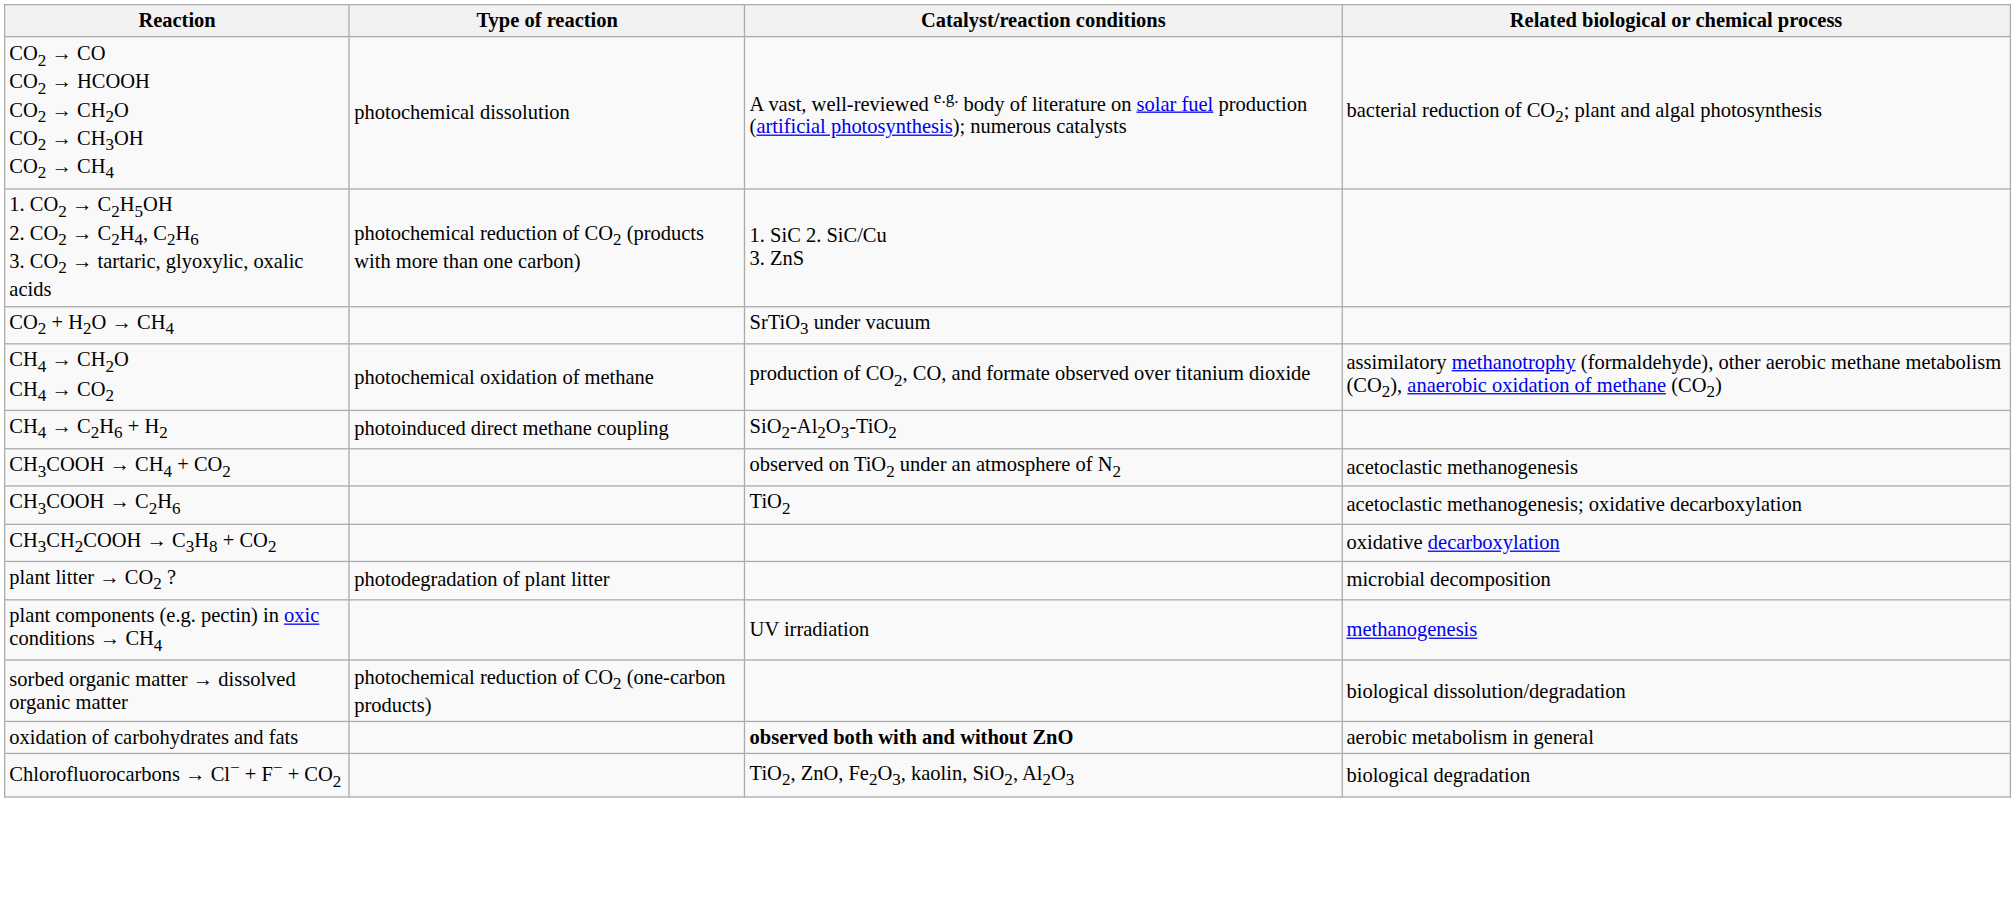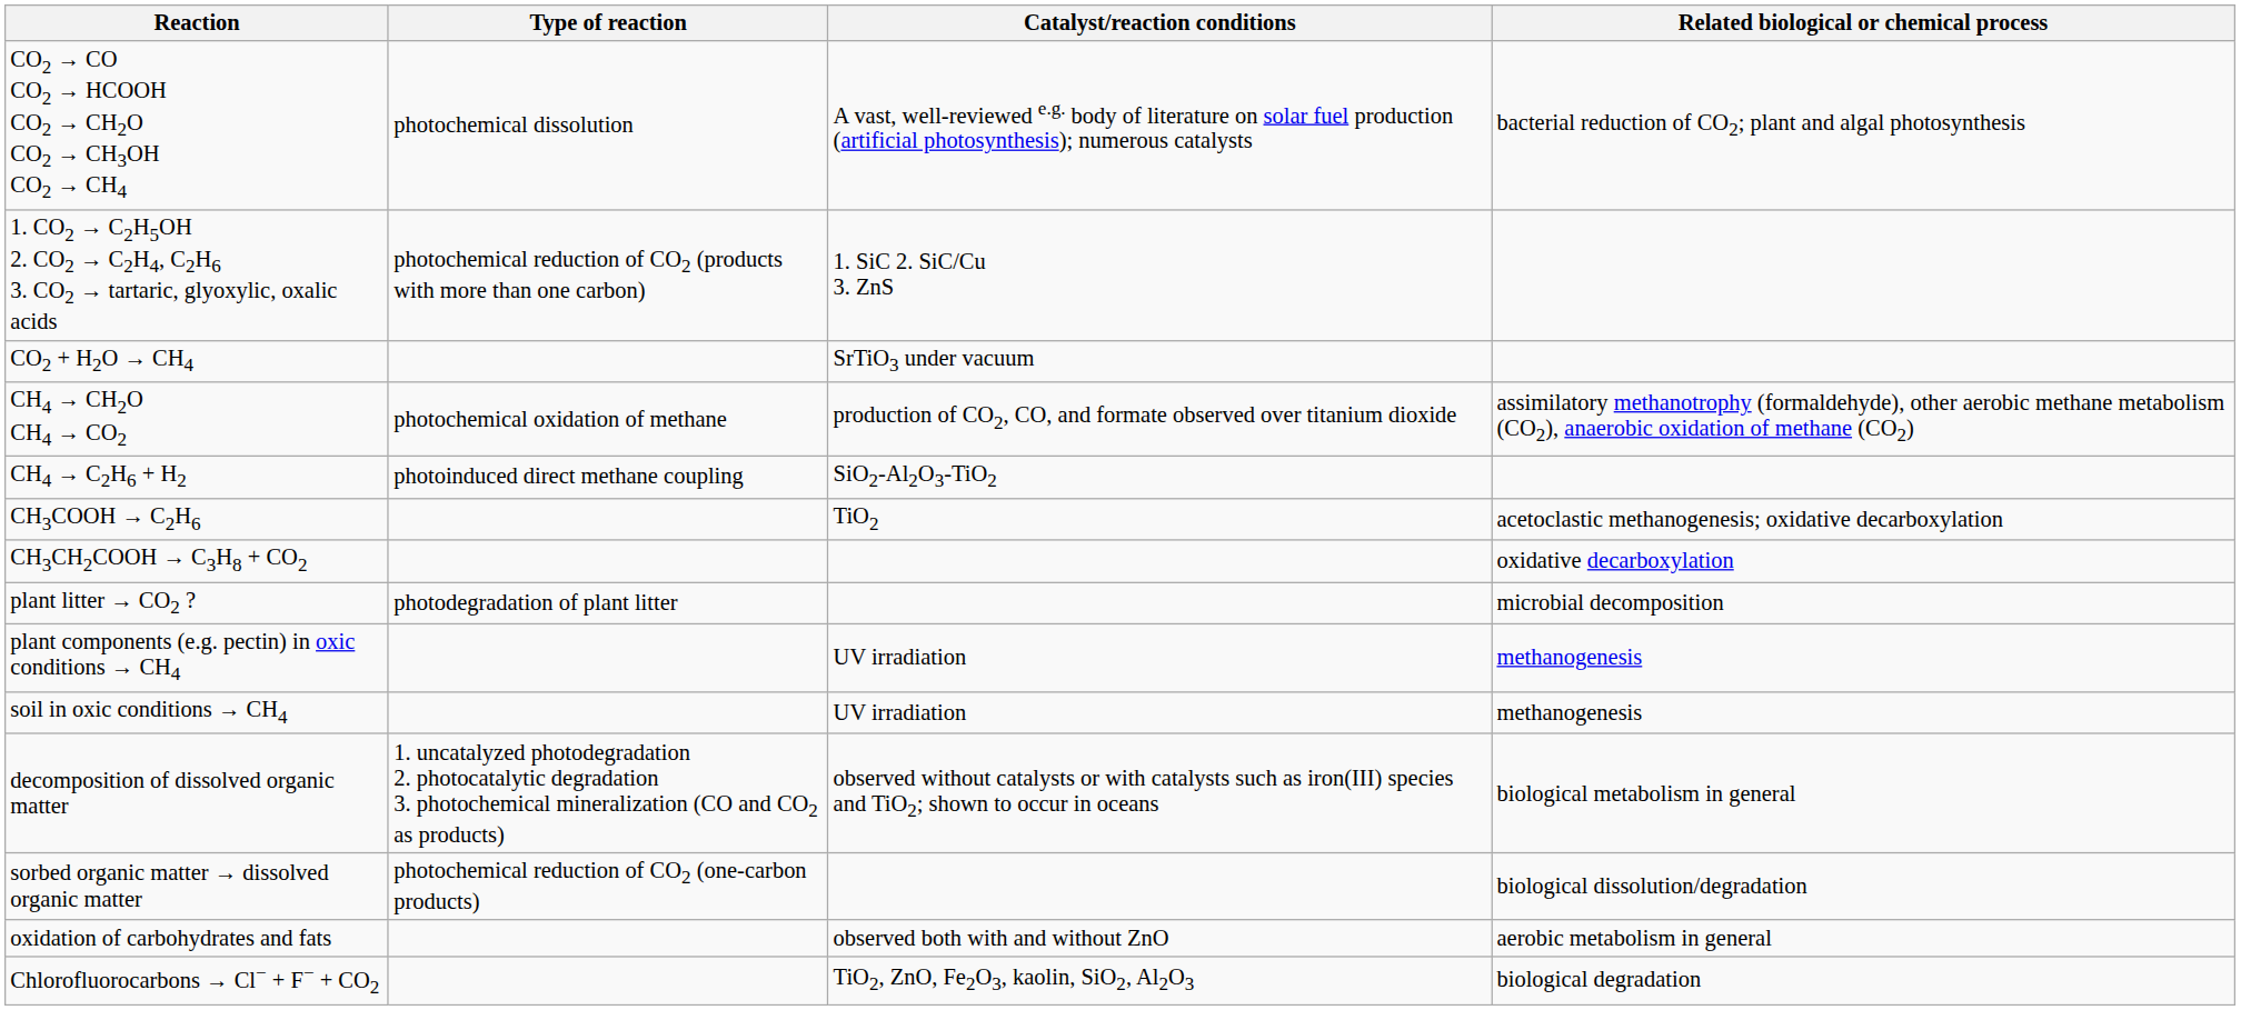 <table class="wikitable">
 <tr>
 <th>Reaction</th>
 <th>Type of reaction</th>
 <th>Catalyst/reaction conditions</th>
 <th>Related biological or chemical process</th>
 </tr>
 <tr>
 <td>CO<sub>2</sub> → CO<br>CO<sub>2</sub> → HCOOH<br>CO<sub>2</sub> → CH<sub>2</sub>O<br>CO<sub>2</sub> → CH<sub>3</sub>OH<br>CO<sub>2</sub> → CH<sub>4</sub></td>
 <td>photochemical dissolution</td>
 <td>A vast, well-reviewed <sup>e.g.</sup> body of literature on <a href='#'>solar fuel</a> production (<a href='#'>artificial photosynthesis</a>); numerous catalysts</td>
 <td>bacterial reduction of CO<sub>2</sub>; plant and algal photosynthesis</td>
 </tr>
 <tr>
 <td>1. CO<sub>2</sub> → C<sub>2</sub>H<sub>5</sub>OH<br>2. CO<sub>2</sub> → C<sub>2</sub>H<sub>4</sub>, C<sub>2</sub>H<sub>6</sub><br>3. CO<sub>2</sub> → tartaric, glyoxylic, oxalic acids</td>
 <td>photochemical reduction of CO<sub>2</sub> (products with more than one carbon)</td>
 <td>1. SiC 2. SiC/Cu<br>3. ZnS</td>
 <td></td>
 </tr>
 <tr>
 <td>CO<sub>2</sub> + H<sub>2</sub>O → CH<sub>4</sub></td>
 <td></td>
 <td>SrTiO<sub>3</sub> under vacuum</td>
 <td></td>
 </tr>
 <tr>
 <td>CH<sub>4</sub> → CH<sub>2</sub>O<br>CH<sub>4</sub> → CO<sub>2</sub></td>
 <td>photochemical oxidation of methane</td>
 <td>production of CO<sub>2</sub>, CO, and formate observed over titanium dioxide</td>
 <td>assimilatory <a href='#'>methanotrophy</a> (formaldehyde), other aerobic methane metabolism (CO<sub>2</sub>), <a href='#'>anaerobic oxidation of methane</a> (CO<sub>2</sub>)</td>
 </tr>
 <tr>
 <td>CH<sub>4</sub> → C<sub>2</sub>H<sub>6</sub> + H<sub>2</sub></td>
 <td>photoinduced direct methane coupling</td>
 <td>SiO<sub>2</sub>-Al<sub>2</sub>O<sub>3</sub>-TiO<sub>2</sub></td>
 <td></td>
 </tr>
 <tr>
-<td>CH<sub>3</sub>COOH → CH<sub>4</sub> + CO<sub>2</sub></td>
-<td></td>
-<td>observed on TiO<sub>2</sub> under an atmosphere of N<sub>2</sub></td>
-<td>acetoclastic methanogenesis</td>
-</tr>
-<tr>
 <td>CH<sub>3</sub>COOH → C<sub>2</sub>H<sub>6</sub></td>
 <td></td>
 <td>TiO<sub>2</sub></td>
 <td>acetoclastic methanogenesis; oxidative decarboxylation</td>
 </tr>
 <tr>
 <td>CH<sub>3</sub>CH<sub>2</sub>COOH →  C<sub>3</sub>H<sub>8</sub> + CO<sub>2</sub></td>
 <td></td>
 <td></td>
 <td>oxidative <a href='#'>decarboxylation</a></td>
 </tr>
 <tr>
 <td>plant litter →  CO<sub>2</sub> ?</td>
 <td>photodegradation of plant litter</td>
 <td></td>
 <td>microbial decomposition</td>
 </tr>
 <tr>
 <td>plant components (e.g. pectin) in <a href='#'>oxic</a> conditions →  CH<sub>4</sub></td>
 <td></td>
 <td>UV irradiation</td>
 <td><a href='#'>methanogenesis</a></td>
 </tr>
 <tr>
+<td>soil in oxic conditions → CH<sub>4</sub></td>
+<td></td>
+<td>UV irradiation</td>
+<td>methanogenesis</td>
+</tr>
+<tr>
+<td>decomposition of dissolved organic matter</td>
+<td>1. uncatalyzed photodegradation<br>2. photocatalytic degradation<br>3. photochemical mineralization (CO and CO<sub>2</sub> as products)</td>
+<td>observed without catalysts or with catalysts such as iron(III) species and TiO<sub>2</sub>; shown to occur in oceans</td>
+<td>biological metabolism in general</td>
+</tr>
+<tr>
 <td>sorbed organic matter →  dissolved organic matter</td>
 <td>photochemical reduction of CO<sub>2</sub> (one-carbon products)</td>
 <td></td>
 <td>biological dissolution/degradation</td>
 </tr>
 <tr>
 <td>oxidation of carbohydrates and fats</td>
 <td></td>
-<td><strong>observed both with and without ZnO</strong></td>
+<td>observed both with and without ZnO</td>
 <td>aerobic metabolism in general</td>
 </tr>
 <tr>
 <td>Chlorofluorocarbons → Cl<sup>−</sup> + F<sup>−</sup> + CO<sub>2</sub></td>
 <td></td>
 <td>TiO<sub>2</sub>, ZnO, Fe<sub>2</sub>O<sub>3</sub>, kaolin, SiO<sub>2</sub>, Al<sub>2</sub>O<sub>3</sub></td>
 <td>biological degradation</td>
 </tr>
 </table>
